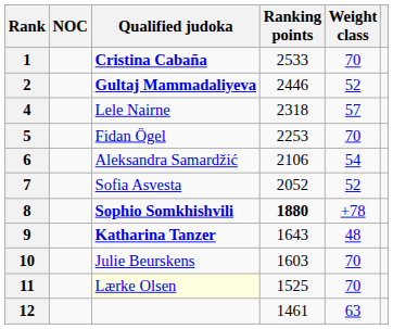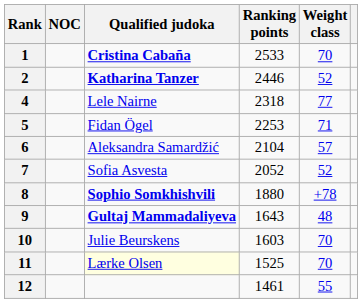 <table class="wikitable">
 <tr>
 <th>Rank</th>
 <th>NOC</th>
 <th>Qualified judoka</th>
 <th>Ranking<br>points</th>
 <th>Weight<br>class</th>
 <th></th>
 </tr>
 <tr>
 <th>1</th>
 <td></td>
 <td><strong><a href='#'>Cristina Cabaña</a></strong></td>
 <td align=center>2533</td>
 <td align=center><a href='#'>70</a></td>
 <td></td>
 </tr>
 <tr>
 <th>2</th>
 <td></td>
-<td><strong><a href='#'>Gultaj Mammadaliyeva</a></strong></td>
+<td><strong><a href='#'>Katharina Tanzer</a></strong></td>
 <td align=center>2446</td>
 <td align=center><a href='#'>52</a></td>
 <td></td>
 </tr>
 <tr>
 <th>4</th>
 <td></td>
 <td><a href='#'>Lele Nairne</a></td>
 <td align=center>2318</td>
-<td align=center><a href='#'>57</a></td>
+<td align=center><a href='#'>77</a></td>
 <td></td>
 </tr>
 <tr>
 <th>5</th>
 <td></td>
 <td><a href='#'>Fidan Ögel</a></td>
 <td align=center>2253</td>
-<td align=center><a href='#'>70</a></td>
+<td align=center><a href='#'>71</a></td>
 <td></td>
 </tr>
 <tr>
 <th>6</th>
 <td></td>
 <td><a href='#'>Aleksandra Samardžić</a></td>
-<td align=center>2106</td>
-<td align=center><a href='#'>54</a></td>
+<td align=center>2104</td>
+<td align=center><a href='#'>57</a></td>
 <td></td>
 </tr>
 <tr>
 <th>7</th>
 <td></td>
 <td><a href='#'>Sofia Asvesta</a></td>
 <td align=center>2052</td>
 <td align=center><a href='#'>52</a></td>
 <td></td>
 </tr>
 <tr>
 <th>8</th>
 <td></td>
 <td><strong><a href='#'>Sophio Somkhishvili</a></strong></td>
-<td align=center><strong>1880</strong></td>
+<td align=center>1880</td>
 <td align=center><a href='#'>+78</a></td>
 <td></td>
 </tr>
 <tr>
 <th>9</th>
 <td></td>
-<td><strong><a href='#'>Katharina Tanzer</a></strong></td>
+<td><strong><a href='#'>Gultaj Mammadaliyeva</a></strong></td>
 <td align=center>1643</td>
 <td align=center><a href='#'>48</a></td>
 <td></td>
 </tr>
 <tr>
 <th>10</th>
 <td></td>
 <td><a href='#'>Julie Beurskens</a></td>
 <td align=center>1603</td>
 <td align=center><a href='#'>70</a></td>
 <td></td>
 </tr>
 <tr>
 <th>11</th>
 <td></td>
 <td style="background: lightyellow;"><a href='#'>Lærke Olsen</a></td>
 <td align=center>1525</td>
 <td align=center><a href='#'>70</a></td>
 <td></td>
 </tr>
 <tr>
 <th>12</th>
 <td></td>
 <td></td>
 <td align=center>1461</td>
-<td align=center><a href='#'>63</a></td>
+<td align=center><a href='#'>55</a></td>
 <td></td>
 </tr>
 </table>
